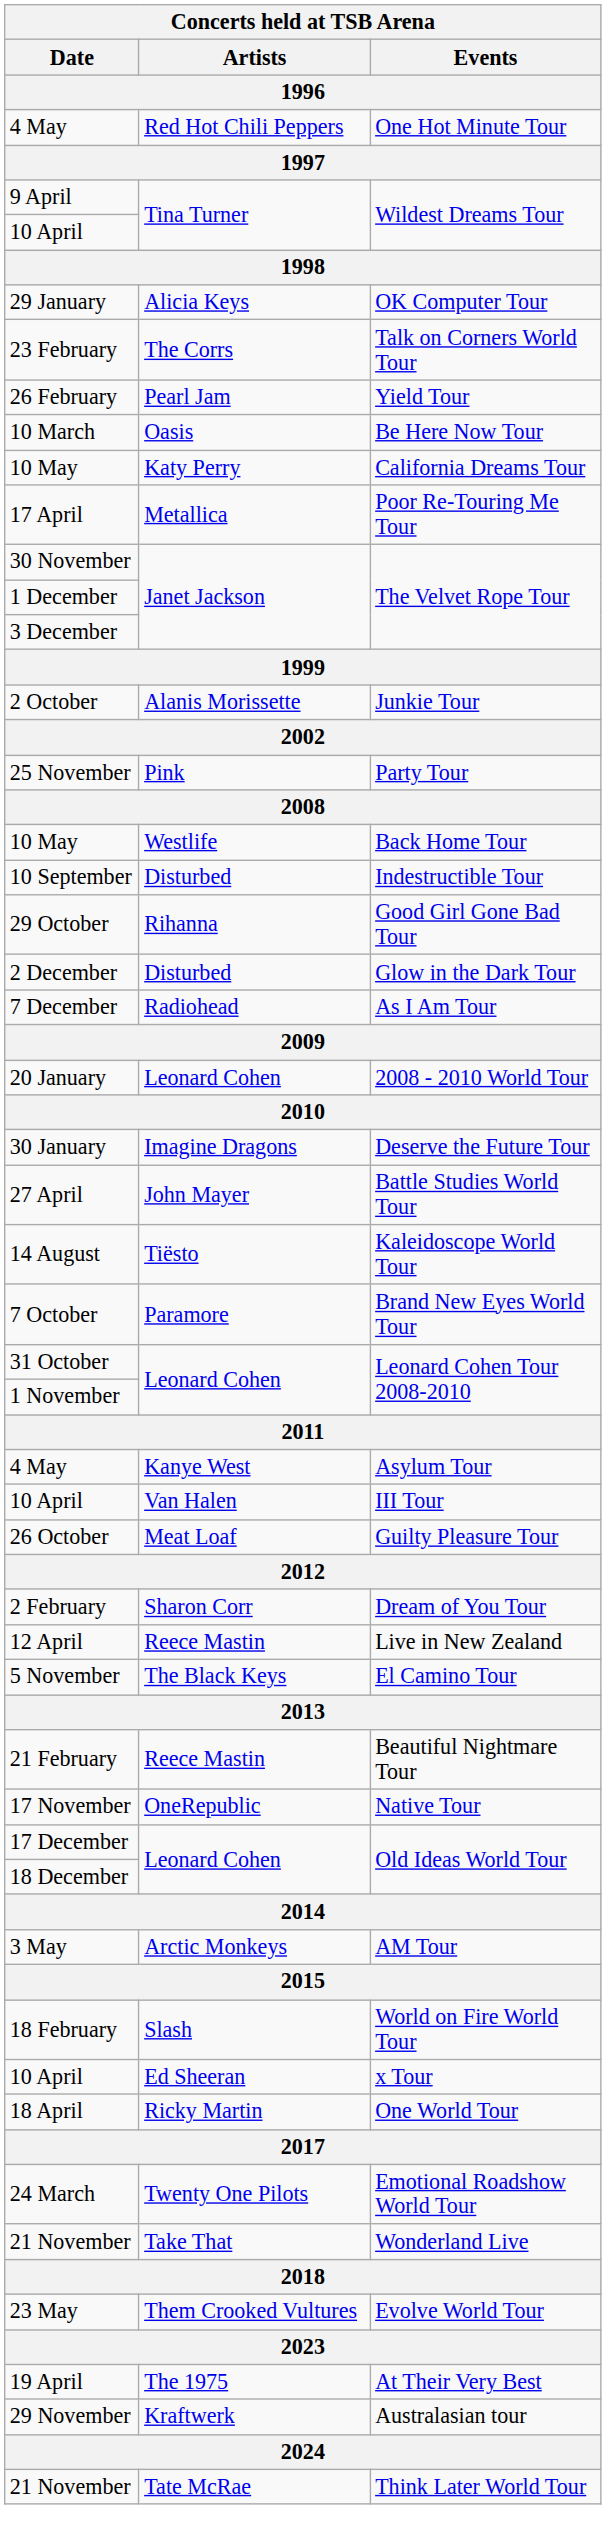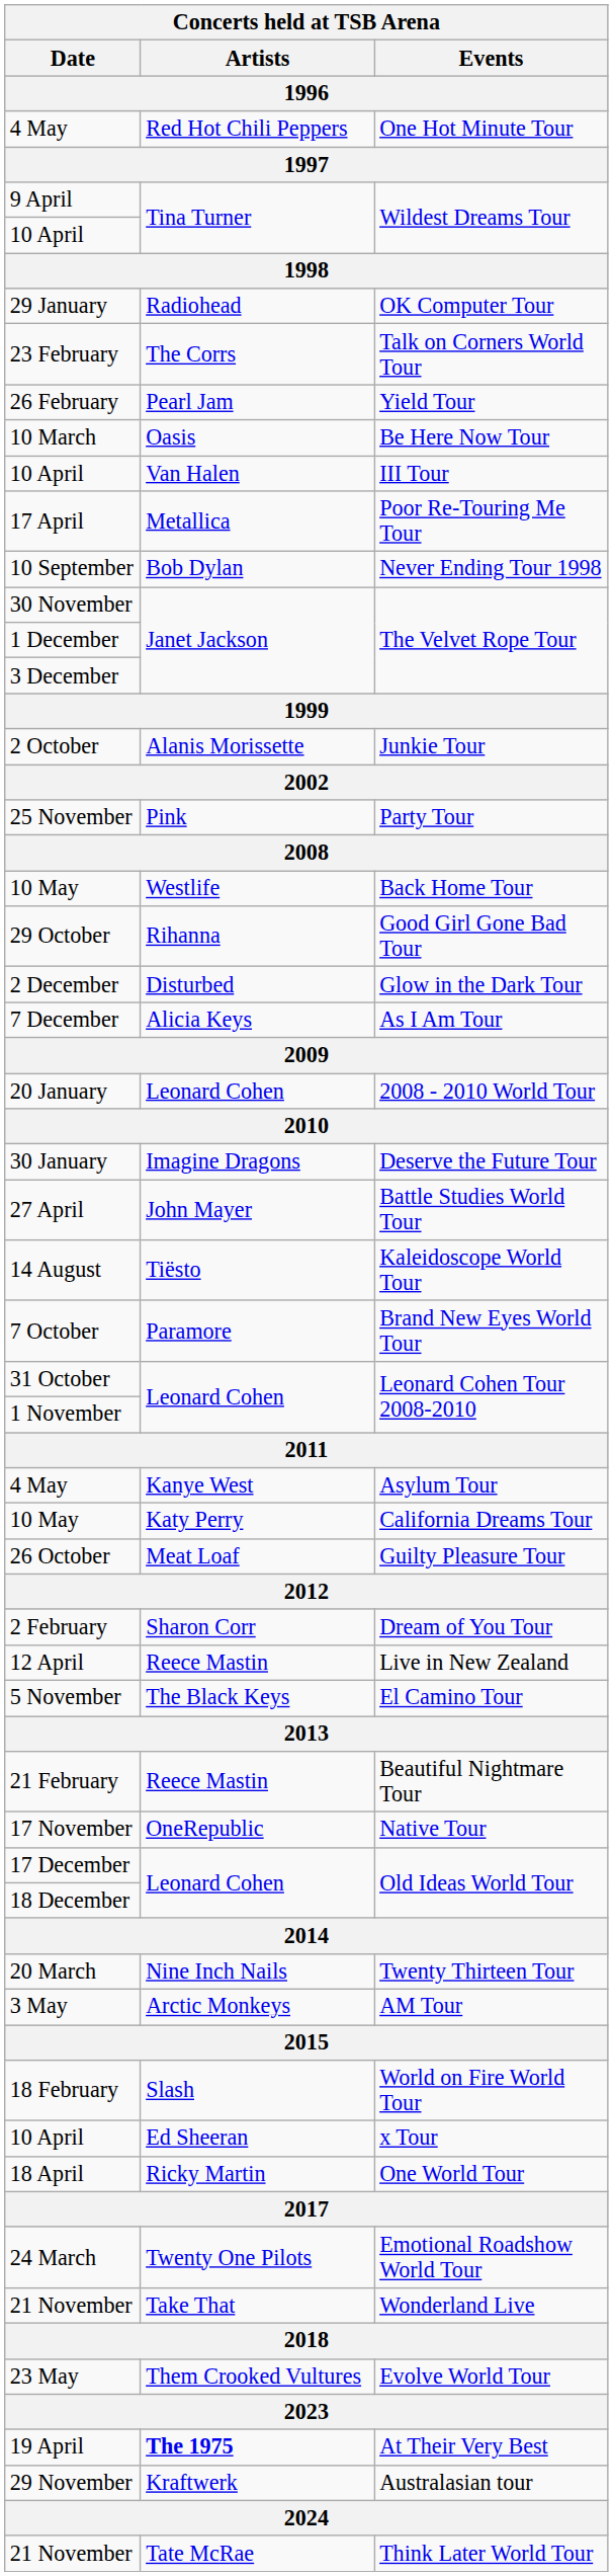 <table class="wikitable collapsible collapsed">
 <tr>
 <th colspan="3">Concerts held at TSB Arena</th>
 </tr>
 <tr>
 <th width=90>Date</th>
 <th width=160>Artists</th>
 <th width=160>Events</th>
 </tr>
 <tr style="background:#ddd;">
 <th colspan="3">1996</th>
 </tr>
 <tr>
 <td>4 May</td>
 <td><a href='#'>Red Hot Chili Peppers</a></td>
 <td><a href='#'>One Hot Minute Tour</a></td>
 </tr>
 <tr style="background:#ddd;">
 <th colspan="3">1997</th>
 </tr>
 <tr>
 <td>9 April</td>
 <td rowspan=2><a href='#'>Tina Turner</a></td>
 <td rowspan=2><a href='#'>Wildest Dreams Tour</a></td>
 </tr>
 <tr>
 <td>10 April</td>
 </tr>
 <tr style="background:#ddd;">
 <th colspan="3">1998</th>
 </tr>
 <tr>
 <td>29 January</td>
-<td><a href='#'>Alicia Keys</a></td>
+<td><a href='#'>Radiohead</a></td>
 <td><a href='#'>OK Computer Tour</a></td>
 </tr>
 <tr>
 <td>23 February</td>
 <td><a href='#'>The Corrs</a></td>
 <td><a href='#'>Talk on Corners World Tour</a></td>
 </tr>
 <tr>
 <td>26 February</td>
 <td><a href='#'>Pearl Jam</a></td>
 <td><a href='#'>Yield Tour</a></td>
 </tr>
 <tr>
 <td>10 March</td>
 <td><a href='#'>Oasis</a></td>
 <td><a href='#'>Be Here Now Tour</a></td>
 </tr>
 <tr>
-<td>10 May</td>
-<td><a href='#'>Katy Perry</a></td>
-<td><a href='#'>California Dreams Tour</a></td>
+<td>10 April</td>
+<td><a href='#'>Van Halen</a></td>
+<td><a href='#'>III Tour</a></td>
 </tr>
 <tr>
 <td>17 April</td>
 <td><a href='#'>Metallica</a></td>
 <td><a href='#'>Poor Re-Touring Me Tour</a></td>
+</tr>
+<tr>
+<td>10 September</td>
+<td><a href='#'>Bob Dylan</a></td>
+<td><a href='#'>Never Ending Tour 1998</a></td>
 </tr>
 <tr>
 <td>30 November</td>
 <td rowspan=3><a href='#'>Janet Jackson</a></td>
 <td rowspan=3><a href='#'>The Velvet Rope Tour</a></td>
 </tr>
 <tr>
 <td>1 December</td>
 </tr>
 <tr>
 <td>3 December</td>
 </tr>
 <tr style="background:#ddd;">
 <th colspan="3">1999</th>
 </tr>
 <tr>
 <td>2 October</td>
 <td><a href='#'>Alanis Morissette</a></td>
 <td><a href='#'>Junkie Tour</a></td>
 </tr>
 <tr style="background:#ddd;">
 <th colspan="3">2002</th>
 </tr>
 <tr>
 <td>25 November</td>
 <td><a href='#'>Pink</a></td>
 <td><a href='#'>Party Tour</a></td>
 </tr>
 <tr style="background:#ddd;">
 <th colspan="3">2008</th>
 </tr>
 <tr>
 <td>10 May</td>
 <td><a href='#'>Westlife</a></td>
 <td><a href='#'>Back Home Tour</a></td>
 </tr>
 <tr>
-<td>10 September</td>
-<td><a href='#'>Disturbed</a></td>
-<td><a href='#'>Indestructible Tour</a></td>
-</tr>
-<tr>
 <td>29 October</td>
 <td><a href='#'>Rihanna</a></td>
 <td><a href='#'>Good Girl Gone Bad Tour</a></td>
 </tr>
 <tr>
 <td>2 December</td>
 <td><a href='#'>Disturbed</a></td>
 <td><a href='#'>Glow in the Dark Tour</a></td>
 </tr>
 <tr>
 <td>7 December</td>
-<td><a href='#'>Radiohead</a></td>
+<td><a href='#'>Alicia Keys</a></td>
 <td><a href='#'>As I Am Tour</a></td>
 </tr>
 <tr style="background:#ddd;">
 <th colspan="3">2009</th>
 </tr>
 <tr>
 <td>20 January</td>
 <td><a href='#'>Leonard Cohen</a></td>
 <td><a href='#'>2008 - 2010 World Tour</a></td>
 </tr>
 <tr style="background:#ddd;">
 <th colspan="3">2010</th>
 </tr>
 <tr>
 <td>30 January</td>
 <td><a href='#'>Imagine Dragons</a></td>
 <td><a href='#'>Deserve the Future Tour</a></td>
 </tr>
 <tr>
 <td>27 April</td>
 <td><a href='#'>John Mayer</a></td>
 <td><a href='#'>Battle Studies World Tour</a></td>
 </tr>
 <tr>
 <td>14 August</td>
 <td><a href='#'>Tiësto</a></td>
 <td><a href='#'>Kaleidoscope World Tour</a></td>
 </tr>
 <tr>
 <td>7 October</td>
 <td><a href='#'>Paramore</a></td>
 <td><a href='#'>Brand New Eyes World Tour</a></td>
 </tr>
 <tr>
 <td>31 October</td>
 <td rowspan=2><a href='#'>Leonard Cohen</a></td>
 <td rowspan=2><a href='#'>Leonard Cohen Tour 2008-2010</a></td>
 </tr>
 <tr>
 <td>1 November</td>
 </tr>
 <tr style="background:#ddd;">
 <th colspan="3">2011</th>
 </tr>
 <tr>
 <td>4 May</td>
 <td><a href='#'>Kanye West</a></td>
 <td><a href='#'>Asylum Tour</a></td>
 </tr>
 <tr>
-<td>10 April</td>
-<td><a href='#'>Van Halen</a></td>
-<td><a href='#'>III Tour</a></td>
+<td>10 May</td>
+<td><a href='#'>Katy Perry</a></td>
+<td><a href='#'>California Dreams Tour</a></td>
 </tr>
 <tr>
 <td>26 October</td>
 <td><a href='#'>Meat Loaf</a></td>
 <td><a href='#'>Guilty Pleasure Tour</a></td>
 </tr>
 <tr style="background:#ddd;">
 <th colspan="3">2012</th>
 </tr>
 <tr>
 <td>2 February</td>
 <td><a href='#'>Sharon Corr</a></td>
 <td><a href='#'>Dream of You Tour</a></td>
 </tr>
 <tr>
 <td>12 April</td>
 <td><a href='#'>Reece Mastin</a></td>
 <td>Live in New Zealand</td>
 </tr>
 <tr>
 <td>5 November</td>
 <td><a href='#'>The Black Keys</a></td>
 <td><a href='#'>El Camino Tour</a></td>
 </tr>
 <tr style="background:#ddd;">
 <th colspan="3">2013</th>
 </tr>
 <tr>
 <td>21 February</td>
 <td><a href='#'>Reece Mastin</a></td>
 <td>Beautiful Nightmare Tour</td>
 </tr>
 <tr>
 <td>17 November</td>
 <td><a href='#'>OneRepublic</a></td>
 <td><a href='#'>Native Tour</a></td>
 </tr>
 <tr>
 <td>17 December</td>
 <td rowspan=2><a href='#'>Leonard Cohen</a></td>
 <td rowspan=2><a href='#'>Old Ideas World Tour</a></td>
 </tr>
 <tr>
 <td>18 December</td>
 </tr>
 <tr style="background:#ddd;">
 <th colspan="3">2014</th>
+</tr>
+<tr>
+<td>20 March</td>
+<td><a href='#'>Nine Inch Nails</a></td>
+<td><a href='#'>Twenty Thirteen Tour</a></td>
 </tr>
 <tr>
 <td>3 May</td>
 <td><a href='#'>Arctic Monkeys</a></td>
 <td><a href='#'>AM Tour</a></td>
 </tr>
 <tr style="background:#ddd;">
 <th colspan="3">2015</th>
 </tr>
 <tr>
 <td>18 February</td>
 <td><a href='#'>Slash</a></td>
 <td><a href='#'>World on Fire World Tour</a></td>
 </tr>
 <tr>
 <td>10 April</td>
 <td><a href='#'>Ed Sheeran</a></td>
 <td><a href='#'>x Tour</a></td>
 </tr>
 <tr>
 <td>18 April</td>
 <td><a href='#'>Ricky Martin</a></td>
 <td><a href='#'>One World Tour</a></td>
 </tr>
 <tr style="background:#ddd;">
 <th colspan="3">2017</th>
 </tr>
 <tr>
 <td>24 March</td>
 <td><a href='#'>Twenty One Pilots</a></td>
 <td><a href='#'>Emotional Roadshow World Tour</a></td>
 </tr>
 <tr>
 <td>21 November</td>
 <td><a href='#'>Take That</a></td>
 <td><a href='#'>Wonderland Live</a></td>
 </tr>
 <tr style="background:#ddd;">
 <th colspan="3">2018</th>
 </tr>
 <tr>
 <td>23 May</td>
 <td><a href='#'>Them Crooked Vultures</a></td>
 <td><a href='#'>Evolve World Tour</a></td>
 </tr>
 <tr>
 <th colspan="3">2023</th>
 </tr>
 <tr>
 <td>19 April</td>
-<td><a href='#'>The 1975</a></td>
+<td><strong><a href='#'>The 1975</a></strong></td>
 <td><a href='#'>At Their Very Best</a></td>
 </tr>
 <tr>
 <td>29 November</td>
 <td><a href='#'>Kraftwerk</a></td>
 <td>Australasian tour</td>
 </tr>
 <tr>
 <th colspan="3">2024</th>
 </tr>
 <tr>
 <td>21 November</td>
 <td><a href='#'>Tate McRae</a></td>
 <td><a href='#'>Think Later World Tour</a></td>
 </tr>
 </table>
